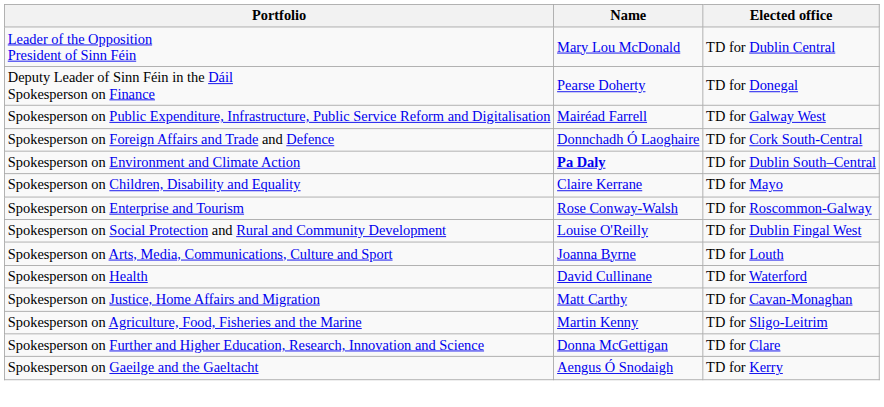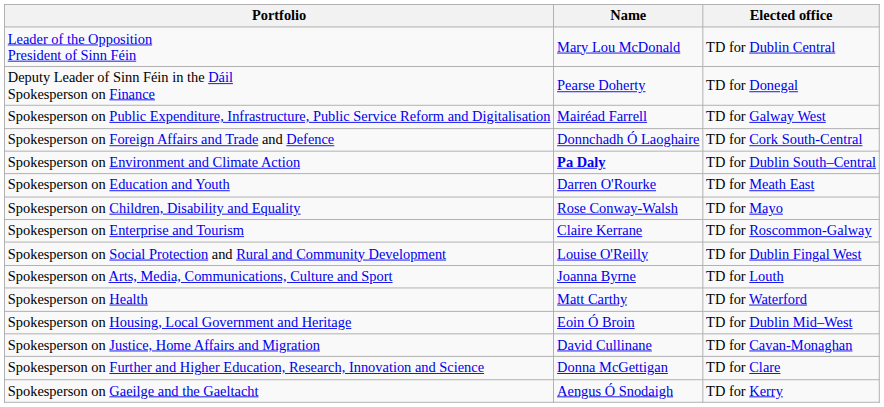 <table class="wikitable">
 <tr>
 <th>Portfolio</th>
 <th>Name</th>
 <th>Elected office</th>
 </tr>
 <tr>
 <td><a href='#'>Leader of the Opposition</a><br><a href='#'>President of Sinn Féin</a></td>
 <td><a href='#'>Mary Lou McDonald</a></td>
 <td>TD for <a href='#'>Dublin Central</a></td>
 </tr>
 <tr>
 <td>Deputy Leader of Sinn Féin in the <a href='#'>Dáil</a><br>Spokesperson on <a href='#'>Finance</a></td>
 <td><a href='#'>Pearse Doherty</a></td>
 <td>TD for <a href='#'>Donegal</a></td>
 </tr>
 <tr>
 <td>Spokesperson on <a href='#'>Public Expenditure, Infrastructure, Public Service Reform and Digitalisation</a></td>
 <td><a href='#'>Mairéad Farrell</a></td>
 <td>TD for <a href='#'>Galway West</a></td>
 </tr>
 <tr>
 <td>Spokesperson on <a href='#'>Foreign Affairs and Trade</a> and <a href='#'>Defence</a></td>
 <td><a href='#'>Donnchadh Ó Laoghaire</a></td>
 <td>TD for <a href='#'>Cork South-Central</a></td>
 </tr>
 <tr>
 <td>Spokesperson on <a href='#'>Environment and Climate Action</a></td>
 <td><strong><a href='#'>Pa Daly</a></strong></td>
 <td>TD for <a href='#'>Dublin South–Central</a></td>
 </tr>
 <tr>
+<td>Spokesperson on <a href='#'>Education and Youth</a></td>
+<td><a href='#'>Darren O'Rourke</a></td>
+<td>TD for <a href='#'>Meath East</a></td>
+</tr>
+<tr>
 <td>Spokesperson on <a href='#'>Children, Disability and Equality</a></td>
-<td><a href='#'>Claire Kerrane</a></td>
+<td><a href='#'>Rose Conway-Walsh</a></td>
 <td>TD for <a href='#'>Mayo</a></td>
 </tr>
 <tr>
 <td>Spokesperson on <a href='#'>Enterprise and Tourism</a></td>
-<td><a href='#'>Rose Conway-Walsh</a></td>
+<td><a href='#'>Claire Kerrane</a></td>
 <td>TD for <a href='#'>Roscommon-Galway</a></td>
 </tr>
 <tr>
 <td>Spokesperson on <a href='#'>Social Protection</a> and <a href='#'>Rural and Community Development</a></td>
 <td><a href='#'>Louise O'Reilly</a></td>
 <td>TD for <a href='#'>Dublin Fingal West</a></td>
 </tr>
 <tr>
 <td>Spokesperson on <a href='#'>Arts, Media, Communications, Culture and Sport</a></td>
 <td><a href='#'>Joanna Byrne</a></td>
 <td>TD for <a href='#'>Louth</a></td>
 </tr>
 <tr>
 <td>Spokesperson on <a href='#'>Health</a></td>
-<td><a href='#'>David Cullinane</a></td>
+<td><a href='#'>Matt Carthy</a></td>
 <td>TD for <a href='#'>Waterford</a></td>
 </tr>
 <tr>
-<td>Spokesperson on <a href='#'>Justice, Home Affairs and Migration</a></td>
-<td><a href='#'>Matt Carthy</a></td>
-<td>TD for <a href='#'>Cavan-Monaghan</a></td>
+<td>Spokesperson on <a href='#'>Housing, Local Government and Heritage</a></td>
+<td><a href='#'>Eoin Ó Broin</a></td>
+<td>TD for <a href='#'>Dublin Mid–West</a></td>
 </tr>
 <tr>
-<td>Spokesperson on <a href='#'>Agriculture, Food, Fisheries and the Marine</a></td>
-<td><a href='#'>Martin Kenny</a></td>
-<td>TD for <a href='#'>Sligo-Leitrim</a></td>
+<td>Spokesperson on <a href='#'>Justice, Home Affairs and Migration</a></td>
+<td><a href='#'>David Cullinane</a></td>
+<td>TD for <a href='#'>Cavan-Monaghan</a></td>
 </tr>
 <tr>
 <td>Spokesperson on <a href='#'>Further and Higher Education, Research, Innovation and Science</a></td>
 <td><a href='#'>Donna McGettigan</a></td>
 <td>TD for <a href='#'>Clare</a></td>
 </tr>
 <tr>
 <td>Spokesperson on <a href='#'>Gaeilge and the Gaeltacht</a></td>
 <td><a href='#'>Aengus Ó Snodaigh</a></td>
 <td>TD for <a href='#'>Kerry</a></td>
 </tr>
 </table>
